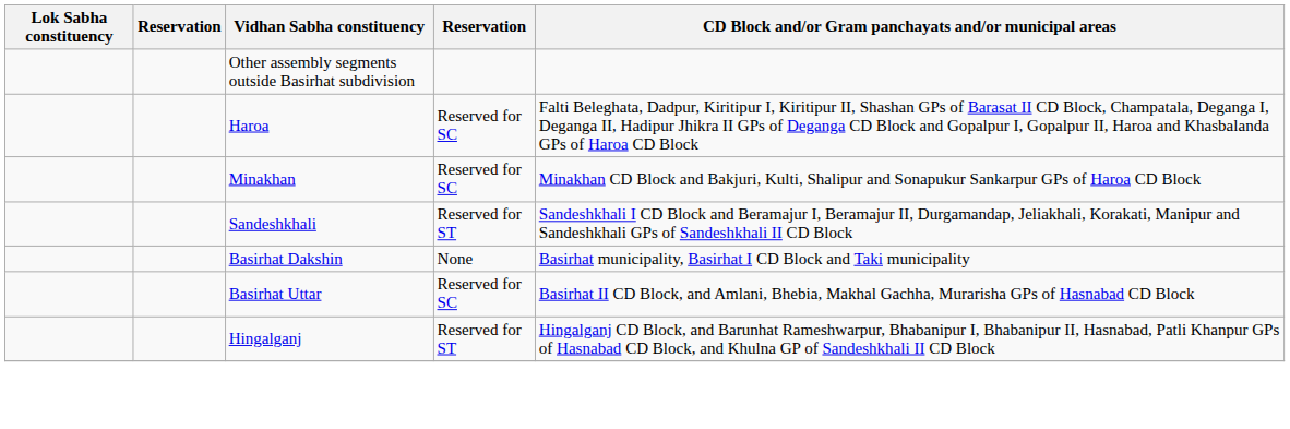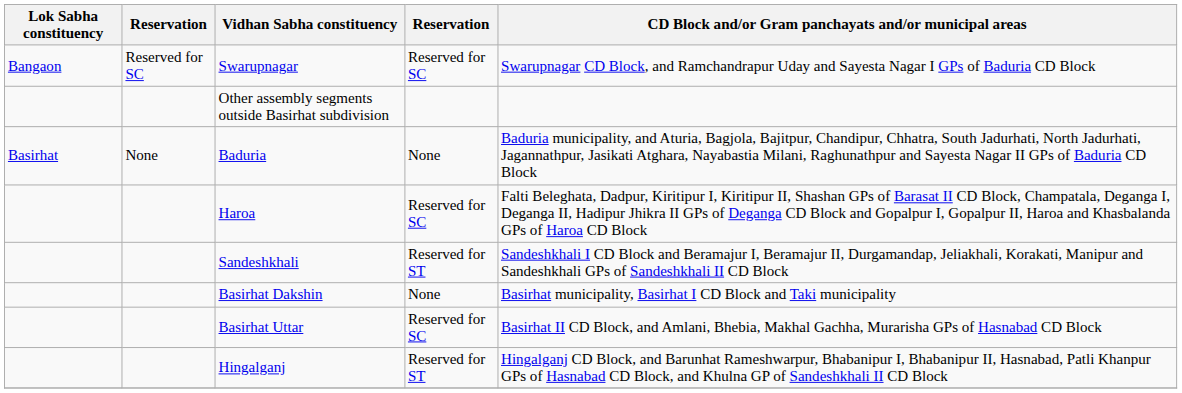 <table class="wikitable sortable">
 <tr>
 <th>Lok Sabha constituency</th>
 <th>Reservation</th>
 <th>Vidhan Sabha constituency</th>
 <th>Reservation</th>
 <th>CD Block and/or Gram panchayats and/or municipal areas</th>
 </tr>
 <tr>
+<td><a href='#'>Bangaon</a></td>
+<td>Reserved for <a href='#'>SC</a></td>
+<td><a href='#'>Swarupnagar</a></td>
+<td>Reserved for <a href='#'>SC</a></td>
+<td><a href='#'>Swarupnagar</a> <a href='#'>CD Block</a>, and Ramchandrapur Uday and Sayesta Nagar  I <a href='#'>GPs</a> of <a href='#'>Baduria</a> CD Block</td>
+</tr>
+<tr>
 <td></td>
 <td></td>
 <td>Other assembly segments outside Basirhat subdivision</td>
 <td></td>
 <td></td>
 </tr>
 <tr>
+<td><a href='#'>Basirhat</a></td>
+<td>None</td>
+<td><a href='#'>Baduria</a></td>
+<td>None</td>
+<td><a href='#'>Baduria</a> municipality, and Aturia, Bagjola, Bajitpur, Chandipur, Chhatra, South Jadurhati, North Jadurhati, Jagannathpur, Jasikati Atghara, Nayabastia Milani, Raghunathpur and Sayesta Nagar II GPs of <a href='#'>Baduria</a> CD Block</td>
+</tr>
+<tr>
 <td></td>
 <td></td>
 <td><a href='#'>Haroa</a></td>
 <td>Reserved for <a href='#'>SC</a></td>
 <td>Falti Beleghata, Dadpur, Kiritipur I, Kiritipur II, Shashan GPs of <a href='#'>Barasat II</a> CD Block, Champatala, Deganga I, Deganga II, Hadipur Jhikra II GPs of <a href='#'>Deganga</a> CD Block and Gopalpur I, Gopalpur II, Haroa and Khasbalanda GPs of <a href='#'>Haroa</a> CD Block</td>
-</tr>
-<tr>
-<td></td>
-<td></td>
-<td><a href='#'>Minakhan</a></td>
-<td>Reserved for <a href='#'>SC</a></td>
-<td><a href='#'>Minakhan</a> CD Block and Bakjuri, Kulti, Shalipur and Sonapukur Sankarpur GPs of <a href='#'>Haroa</a> CD Block</td>
 </tr>
 <tr>
 <td></td>
 <td></td>
 <td><a href='#'>Sandeshkhali</a></td>
 <td>Reserved for <a href='#'>ST</a></td>
 <td><a href='#'>Sandeshkhali I</a> CD Block and Beramajur I, Beramajur II, Durgamandap, Jeliakhali, Korakati, Manipur and Sandeshkhali GPs of <a href='#'>Sandeshkhali II</a> CD Block</td>
 </tr>
 <tr>
 <td></td>
 <td></td>
 <td><a href='#'>Basirhat Dakshin</a></td>
 <td>None</td>
 <td><a href='#'>Basirhat</a> municipality, <a href='#'>Basirhat I</a> CD Block and <a href='#'>Taki</a> municipality</td>
 </tr>
 <tr>
 <td></td>
 <td></td>
 <td><a href='#'>Basirhat Uttar</a></td>
 <td>Reserved for <a href='#'>SC</a></td>
 <td><a href='#'>Basirhat II</a> CD Block, and Amlani, Bhebia, Makhal Gachha, Murarisha GPs of <a href='#'>Hasnabad</a> CD Block</td>
 </tr>
 <tr>
 <td></td>
 <td></td>
 <td><a href='#'>Hingalganj</a></td>
 <td>Reserved for <a href='#'>ST</a></td>
 <td><a href='#'>Hingalganj</a> CD Block, and Barunhat Rameshwarpur, Bhabanipur I, Bhabanipur II, Hasnabad, Patli Khanpur GPs of <a href='#'>Hasnabad</a> CD Block, and Khulna GP of <a href='#'>Sandeshkhali II</a> CD Block</td>
 </tr>
 <tr>
 </tr>
 </table>
